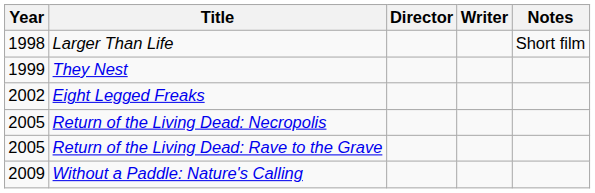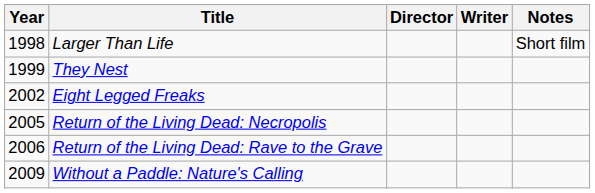 <table class="wikitable sortable">
 <tr>
 <th>Year</th>
 <th>Title</th>
 <th>Director</th>
 <th>Writer</th>
 <th>Notes</th>
 </tr>
 <tr>
 <td>1998</td>
 <td><em>Larger Than Life</em></td>
 <td></td>
 <td></td>
 <td>Short film</td>
 </tr>
 <tr>
 <td>1999</td>
 <td><em><a href='#'>They Nest</a></em></td>
 <td></td>
 <td></td>
 <td></td>
 </tr>
 <tr>
 <td>2002</td>
 <td><em><a href='#'>Eight Legged Freaks</a></em></td>
 <td></td>
 <td></td>
 <td></td>
 </tr>
 <tr>
 <td>2005</td>
 <td><em><a href='#'>Return of the Living Dead: Necropolis</a></em></td>
 <td></td>
 <td></td>
 <td></td>
 </tr>
 <tr>
-<td>2005</td>
+<td>2006</td>
 <td><em><a href='#'>Return of the Living Dead: Rave to the Grave</a></em></td>
 <td></td>
 <td></td>
 <td></td>
 </tr>
 <tr>
 <td>2009</td>
 <td><em><a href='#'>Without a Paddle: Nature's Calling</a></em></td>
 <td></td>
 <td></td>
 <td></td>
 </tr>
 </table>
